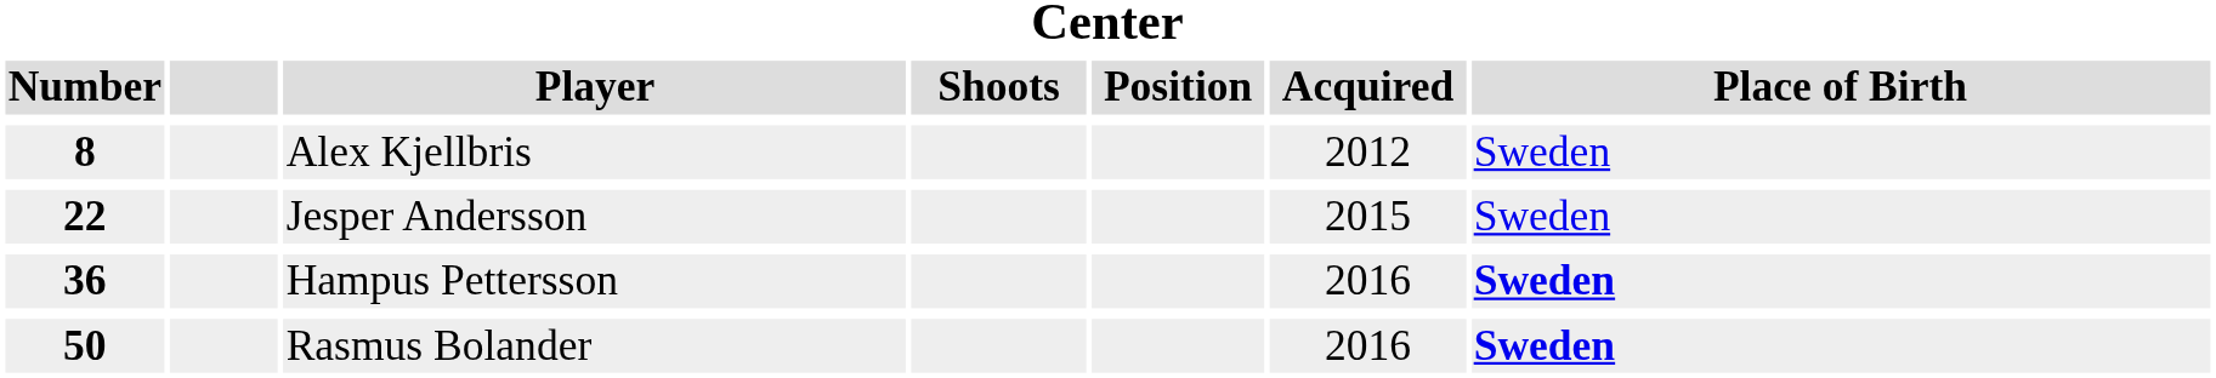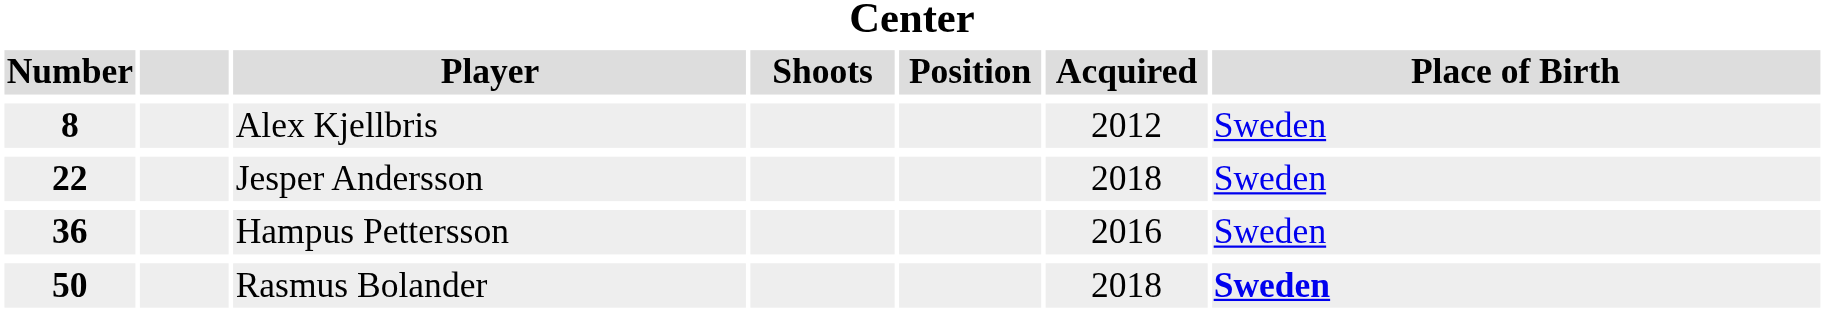 <table width=65%>
 <tr>
 <th colspan=7><big>Center</big></th>
 </tr>
 <tr bgcolor="#dddddd">
 <th width=5%>Number</th>
 <th width=5%></th>
 <th !width=18%>Player</th>
 <th width=8%>Shoots</th>
 <th width=8%>Position</th>
 <th width=9%>Acquired</th>
 <th width=34%>Place of Birth</th>
 </tr>
 <tr>
 </tr>
 <tr bgcolor="#eeeeee">
 <td align=center><strong>8</strong></td>
 <td align=center></td>
 <td>Alex Kjellbris</td>
 <td align=center></td>
 <td align=center></td>
 <td align=center>2012</td>
 <td><a href='#'>Sweden</a></td>
 </tr>
 <tr>
 </tr>
 <tr bgcolor="#eeeeee">
 <td align=center><strong>22</strong></td>
 <td align=center></td>
 <td>Jesper Andersson</td>
 <td align=center></td>
 <td align=center></td>
-<td align=center>2015</td>
+<td align=center>2018</td>
 <td><a href='#'>Sweden</a></td>
 </tr>
 <tr>
 </tr>
 <tr bgcolor="#eeeeee">
 <td align=center><strong>36</strong></td>
 <td align=center></td>
 <td>Hampus Pettersson</td>
 <td align=center></td>
 <td align=center></td>
 <td align=center>2016</td>
-<td><strong><a href='#'>Sweden</a></strong></td>
+<td><a href='#'>Sweden</a></td>
 </tr>
 <tr>
 </tr>
 <tr bgcolor="#eeeeee">
 <td align=center><strong>50</strong></td>
 <td align=center></td>
 <td>Rasmus Bolander</td>
 <td align=center></td>
 <td align=center></td>
-<td align=center>2016</td>
+<td align=center>2018</td>
 <td><strong><a href='#'>Sweden</a></strong></td>
 </tr>
 </table>
